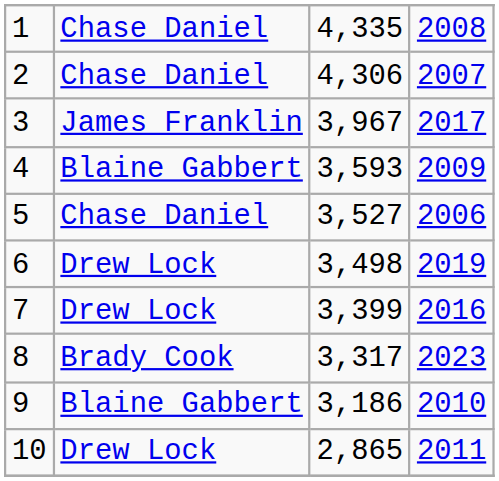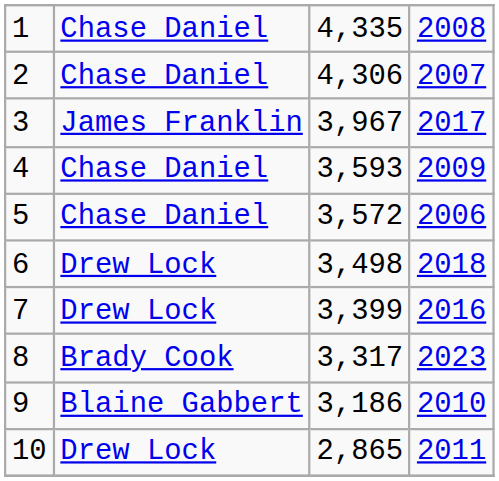 <table class="wikitable">
 <tr>
 </tr>
 <tr>
 <td>1</td>
 <td><a href='#'>Chase Daniel</a></td>
 <td>4,335</td>
 <td><a href='#'>2008</a></td>
 </tr>
 <tr>
 <td>2</td>
 <td><a href='#'>Chase Daniel</a></td>
 <td>4,306</td>
 <td><a href='#'>2007</a></td>
 </tr>
 <tr>
 <td>3</td>
 <td><a href='#'>James Franklin</a></td>
 <td>3,967</td>
 <td><a href='#'>2017</a></td>
 </tr>
 <tr>
 <td>4</td>
-<td><a href='#'>Blaine Gabbert</a></td>
+<td><a href='#'>Chase Daniel</a></td>
 <td>3,593</td>
 <td><a href='#'>2009</a></td>
 </tr>
 <tr>
 <td>5</td>
 <td><a href='#'>Chase Daniel</a></td>
-<td>3,527</td>
+<td>3,572</td>
 <td><a href='#'>2006</a></td>
 </tr>
 <tr>
 <td>6</td>
 <td><a href='#'>Drew Lock</a></td>
 <td>3,498</td>
-<td><a href='#'>2019</a></td>
+<td><a href='#'>2018</a></td>
 </tr>
 <tr>
 <td>7</td>
 <td><a href='#'>Drew Lock</a></td>
 <td>3,399</td>
 <td><a href='#'>2016</a></td>
 </tr>
 <tr>
 <td>8</td>
 <td><a href='#'>Brady Cook</a></td>
 <td>3,317</td>
 <td><a href='#'>2023</a></td>
 </tr>
 <tr>
 <td>9</td>
 <td><a href='#'>Blaine Gabbert</a></td>
 <td>3,186</td>
 <td><a href='#'>2010</a></td>
 </tr>
 <tr>
 <td>10</td>
 <td><a href='#'>Drew Lock</a></td>
 <td>2,865</td>
 <td><a href='#'>2011</a></td>
 </tr>
 <tr>
 </tr>
 </table>
